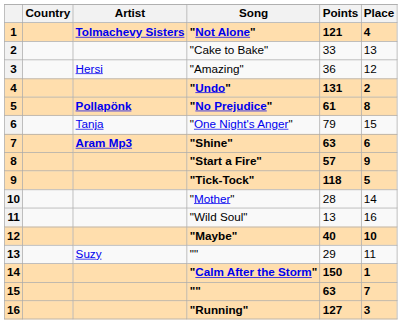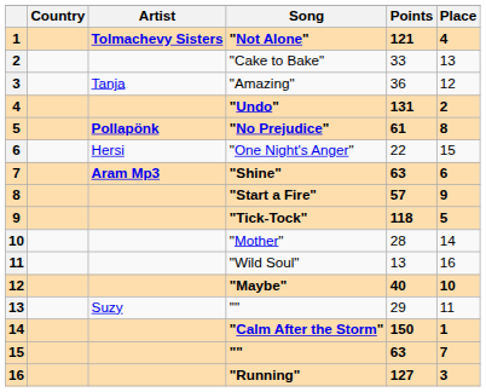 <table class="sortable wikitable plainrowheaders">
 <tr>
 </tr>
 <tr>
 <th scope="col"></th>
 <th scope="col">Country</th>
 <th scope="col">Artist</th>
 <th scope="col">Song</th>
 <th scope="col">Points</th>
 <th scope="col">Place</th>
 </tr>
 <tr style="font-weight:bold; background:navajowhite;">
 <th scope="row" style="text-align:center; font-weight:bold; background:navajowhite;">1</th>
 <td></td>
 <td><a href='#'>Tolmachevy Sisters</a></td>
 <td>"<a href='#'>Not Alone</a>"</td>
 <td>121</td>
 <td>4</td>
 </tr>
 <tr>
 <th scope="row" style="text-align:center;">2</th>
 <td></td>
 <td></td>
 <td>"Cake to Bake"</td>
 <td>33</td>
 <td>13</td>
 </tr>
 <tr>
 <th scope="row" style="text-align:center;">3</th>
 <td></td>
-<td><a href='#'>Hersi</a></td>
+<td><a href='#'>Tanja</a></td>
 <td>"Amazing"</td>
 <td>36</td>
 <td>12</td>
 </tr>
 <tr style="font-weight:bold; background:navajowhite;">
 <th scope="row" style="text-align:center; font-weight:bold; background:navajowhite;">4</th>
 <td></td>
 <td></td>
 <td>"<a href='#'>Undo</a>"</td>
 <td>131</td>
 <td>2</td>
 </tr>
 <tr style="font-weight:bold; background:navajowhite;">
 <th scope="row" style="text-align:center; font-weight:bold; background:navajowhite;">5</th>
 <td></td>
 <td><a href='#'>Pollapönk</a></td>
 <td>"<a href='#'>No Prejudice</a>"</td>
 <td>61</td>
 <td>8</td>
 </tr>
 <tr>
 <th scope="row" style="text-align:center;">6</th>
 <td></td>
-<td><a href='#'>Tanja</a></td>
+<td><a href='#'>Hersi</a></td>
 <td>"<a href='#'>One Night's Anger</a>"</td>
-<td>79</td>
+<td>22</td>
 <td>15</td>
 </tr>
 <tr style="font-weight:bold; background:navajowhite;">
 <th scope="row" style="text-align:center; font-weight:bold; background:navajowhite;">7</th>
 <td></td>
 <td><a href='#'>Aram Mp3</a></td>
 <td>"Shine"</td>
 <td>63</td>
 <td>6</td>
 </tr>
 <tr style="font-weight:bold; background:navajowhite;">
 <th scope="row" style="text-align:center; font-weight:bold; background:navajowhite;">8</th>
 <td></td>
 <td></td>
 <td>"Start a Fire"</td>
 <td>57</td>
 <td>9</td>
 </tr>
 <tr style="font-weight:bold; background:navajowhite;">
 <th scope="row" style="text-align:center; font-weight:bold; background:navajowhite;">9</th>
 <td></td>
 <td></td>
 <td>"Tick-Tock"</td>
 <td>118</td>
 <td>5</td>
 </tr>
 <tr>
 <th scope="row" style="text-align:center;">10</th>
 <td></td>
 <td></td>
 <td>"<a href='#'>Mother</a>"</td>
 <td>28</td>
 <td>14</td>
 </tr>
 <tr>
 <th scope="row" style="text-align:center;">11</th>
 <td></td>
 <td></td>
 <td>"Wild Soul"</td>
 <td>13</td>
 <td>16</td>
 </tr>
 <tr style="font-weight:bold; background:navajowhite;">
 <th scope="row" style="text-align:center; font-weight:bold; background:navajowhite;">12</th>
 <td></td>
 <td></td>
 <td>"Maybe"</td>
 <td>40</td>
 <td>10</td>
 </tr>
 <tr>
 <th scope="row" style="text-align:center;">13</th>
 <td></td>
 <td><a href='#'>Suzy</a></td>
 <td>""</td>
 <td>29</td>
 <td>11</td>
 </tr>
 <tr style="font-weight:bold; background:navajowhite;">
 <th scope="row" style="text-align:center; font-weight:bold; background:navajowhite;">14</th>
 <td></td>
 <td></td>
 <td>"<a href='#'>Calm After the Storm</a>"</td>
 <td>150</td>
 <td>1</td>
 </tr>
 <tr style="font-weight:bold; background:navajowhite;">
 <th scope="row" style="text-align:center; font-weight:bold; background:navajowhite;">15</th>
 <td></td>
 <td></td>
 <td>""</td>
 <td>63</td>
 <td>7</td>
 </tr>
 <tr style="font-weight:bold; background:navajowhite;">
 <th scope="row" style="text-align:center; font-weight:bold; background:navajowhite;">16</th>
 <td></td>
 <td></td>
 <td>"Running"</td>
 <td>127</td>
 <td>3</td>
 </tr>
 </table>
